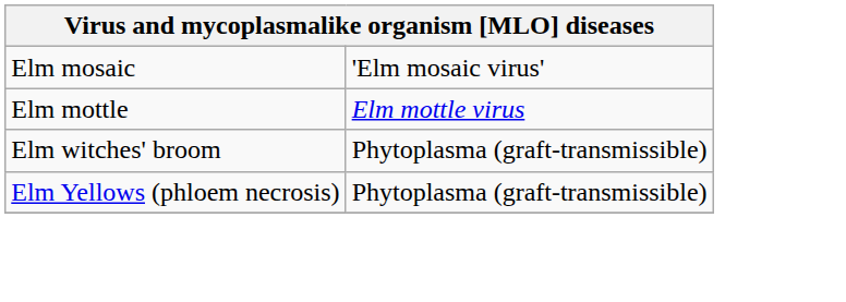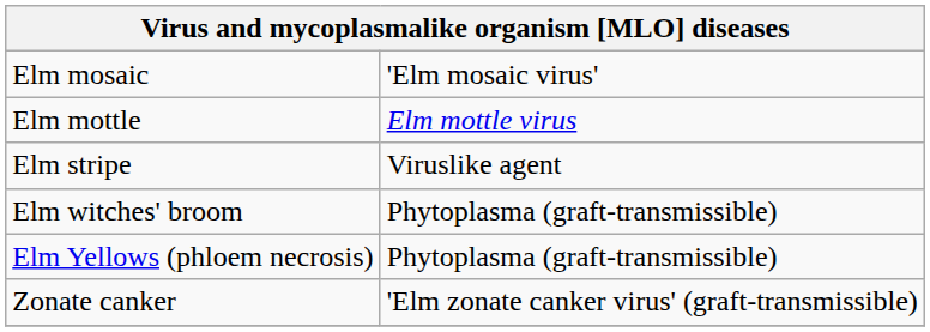 <table class="wikitable" style="clear">
 <tr>
 <th colspan=2><strong>Virus and mycoplasmalike organism [MLO] diseases</strong><br></th>
 </tr>
 <tr>
 <td>Elm mosaic</td>
 <td>'Elm mosaic virus'</td>
 </tr>
 <tr>
 <td>Elm mottle</td>
 <td><em><a href='#'>Elm mottle virus</a></em></td>
 </tr>
 <tr>
+<td>Elm stripe</td>
+<td>Viruslike agent</td>
+</tr>
+<tr>
 <td>Elm witches' broom</td>
 <td>Phytoplasma (graft-transmissible)</td>
 </tr>
 <tr>
 <td><a href='#'>Elm Yellows</a> (phloem necrosis)</td>
 <td>Phytoplasma (graft-transmissible)</td>
 </tr>
 <tr>
+<td>Zonate canker</td>
+<td>'Elm zonate canker virus' (graft-transmissible)</td>
+</tr>
+<tr>
 </tr>
 </table>
